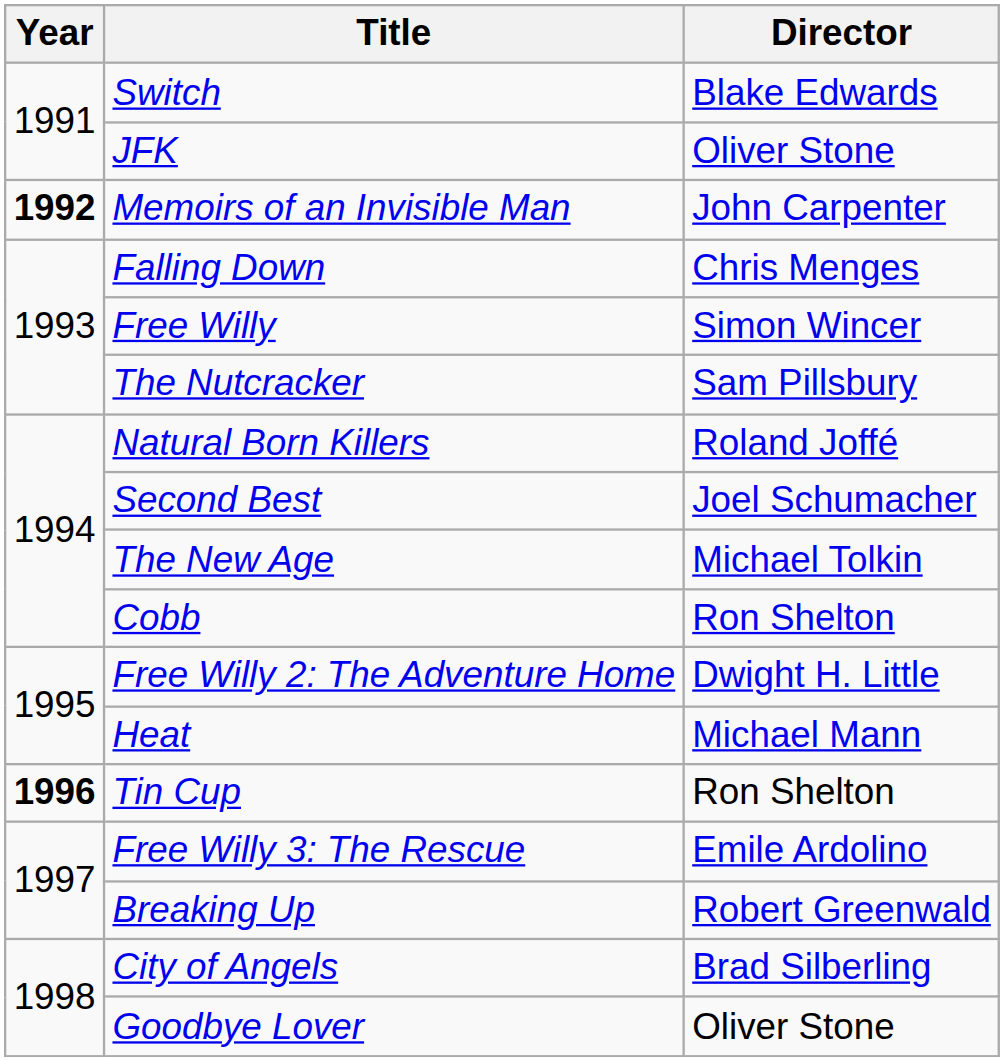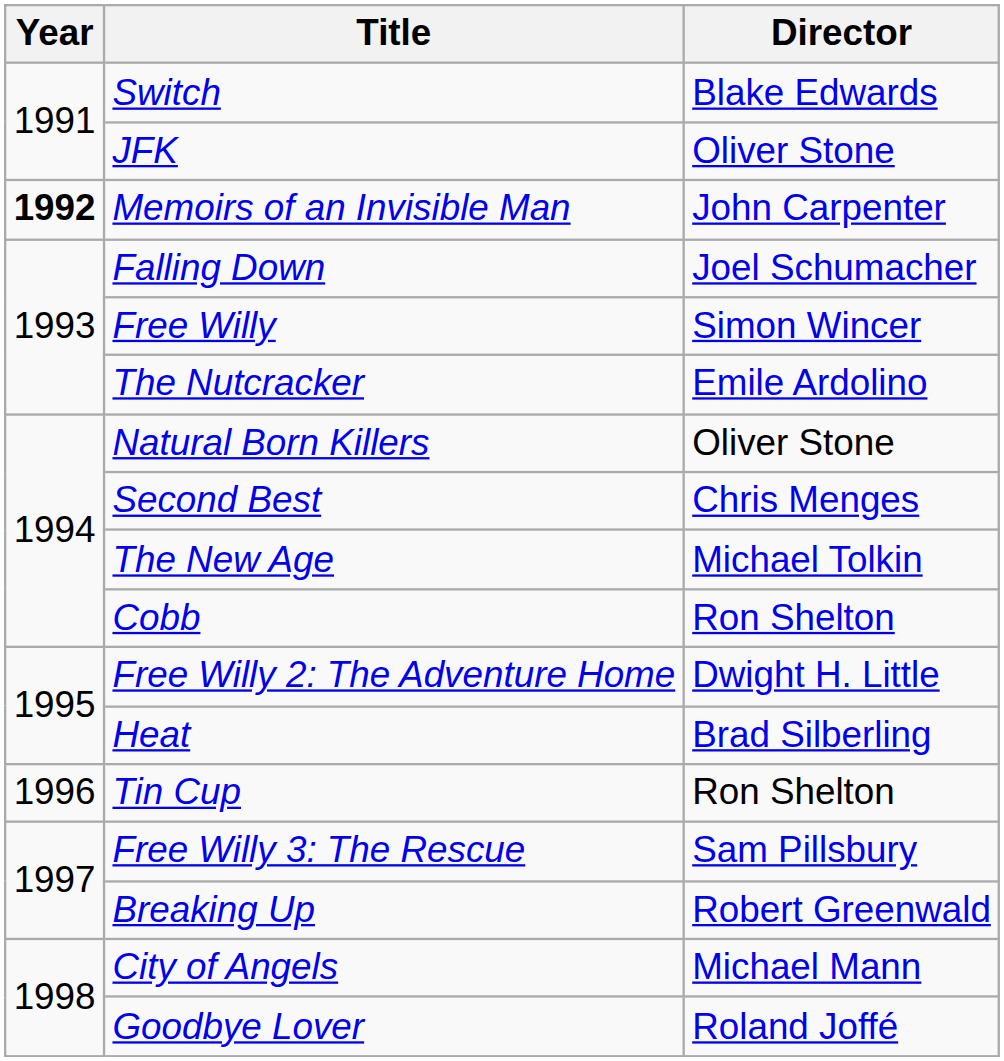 <table class="wikitable">
 <tr>
 <th>Year</th>
 <th>Title</th>
 <th>Director</th>
 </tr>
 <tr>
 <td rowspan=2>1991</td>
 <td><em><a href='#'>Switch</a></em></td>
 <td><a href='#'>Blake Edwards</a></td>
 </tr>
 <tr>
 <td><em><a href='#'>JFK</a></em></td>
 <td><a href='#'>Oliver Stone</a></td>
 </tr>
 <tr>
 <td><strong>1992</strong></td>
 <td><em><a href='#'>Memoirs of an Invisible Man</a></em></td>
 <td><a href='#'>John Carpenter</a></td>
 </tr>
 <tr>
 <td rowspan=3>1993</td>
 <td><em><a href='#'>Falling Down</a></em></td>
-<td><a href='#'>Chris Menges</a></td>
+<td><a href='#'>Joel Schumacher</a></td>
 </tr>
 <tr>
 <td><em><a href='#'>Free Willy</a></em></td>
 <td><a href='#'>Simon Wincer</a></td>
 </tr>
 <tr>
 <td><em><a href='#'>The Nutcracker</a></em></td>
-<td><a href='#'>Sam Pillsbury</a></td>
+<td><a href='#'>Emile Ardolino</a></td>
 </tr>
 <tr>
 <td rowspan=4>1994</td>
 <td><em><a href='#'>Natural Born Killers</a></em></td>
-<td><a href='#'>Roland Joffé</a></td>
+<td>Oliver Stone</td>
 </tr>
 <tr>
 <td><em><a href='#'>Second Best</a></em></td>
-<td><a href='#'>Joel Schumacher</a></td>
+<td><a href='#'>Chris Menges</a></td>
 </tr>
 <tr>
 <td><em><a href='#'>The New Age</a></em></td>
 <td><a href='#'>Michael Tolkin</a></td>
 </tr>
 <tr>
 <td><em><a href='#'>Cobb</a></em></td>
 <td><a href='#'>Ron Shelton</a></td>
 </tr>
 <tr>
 <td rowspan=2>1995</td>
 <td><em><a href='#'>Free Willy 2: The Adventure Home</a></em></td>
 <td><a href='#'>Dwight H. Little</a></td>
 </tr>
 <tr>
 <td><em><a href='#'>Heat</a></em></td>
-<td><a href='#'>Michael Mann</a></td>
+<td><a href='#'>Brad Silberling</a></td>
 </tr>
 <tr>
-<td><strong>1996</strong></td>
+<td>1996</td>
 <td><em><a href='#'>Tin Cup</a></em></td>
 <td>Ron Shelton</td>
 </tr>
 <tr>
 <td rowspan=2>1997</td>
 <td><em><a href='#'>Free Willy 3: The Rescue</a></em></td>
-<td><a href='#'>Emile Ardolino</a></td>
+<td><a href='#'>Sam Pillsbury</a></td>
 </tr>
 <tr>
 <td><em><a href='#'>Breaking Up</a></em></td>
 <td><a href='#'>Robert Greenwald</a></td>
 </tr>
 <tr>
 <td rowspan=2>1998</td>
 <td><em><a href='#'>City of Angels</a></em></td>
-<td><a href='#'>Brad Silberling</a></td>
+<td><a href='#'>Michael Mann</a></td>
 </tr>
 <tr>
 <td><em><a href='#'>Goodbye Lover</a></em></td>
-<td>Oliver Stone</td>
+<td><a href='#'>Roland Joffé</a></td>
 </tr>
 </table>
